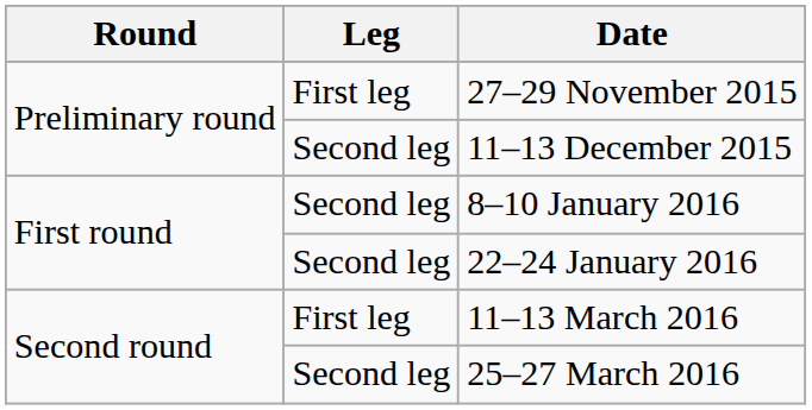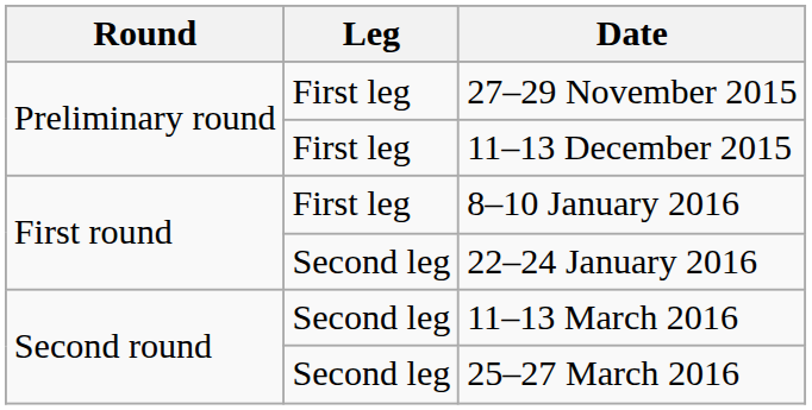 <table class="wikitable">
 <tr>
 <th>Round</th>
 <th>Leg</th>
 <th>Date</th>
 </tr>
 <tr>
 <td rowspan=2>Preliminary round</td>
 <td>First leg</td>
 <td>27–29 November 2015</td>
 </tr>
 <tr>
-<td>Second leg</td>
+<td>First leg</td>
 <td>11–13 December 2015</td>
 </tr>
 <tr>
 <td rowspan=2>First round</td>
-<td>Second leg</td>
+<td>First leg</td>
 <td>8–10 January 2016</td>
 </tr>
 <tr>
 <td>Second leg</td>
 <td>22–24 January 2016</td>
 </tr>
 <tr>
 <td rowspan=2>Second round</td>
-<td>First leg</td>
+<td>Second leg</td>
 <td>11–13 March 2016</td>
 </tr>
 <tr>
 <td>Second leg</td>
 <td>25–27 March 2016</td>
 </tr>
 </table>
